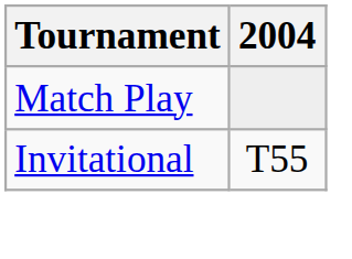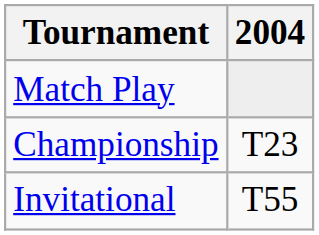 <table class="wikitable" style="text-align:center;">
 <tr>
 <th>Tournament</th>
 <th>2004</th>
 </tr>
 <tr>
 <td align="left"><a href='#'>Match Play</a></td>
 <td style="background:#eeeeee;"></td>
 </tr>
 <tr>
+<td align="left"><a href='#'>Championship</a></td>
+<td>T23</td>
+</tr>
+<tr>
 <td align="left"><a href='#'>Invitational</a></td>
 <td>T55</td>
 </tr>
 </table>
